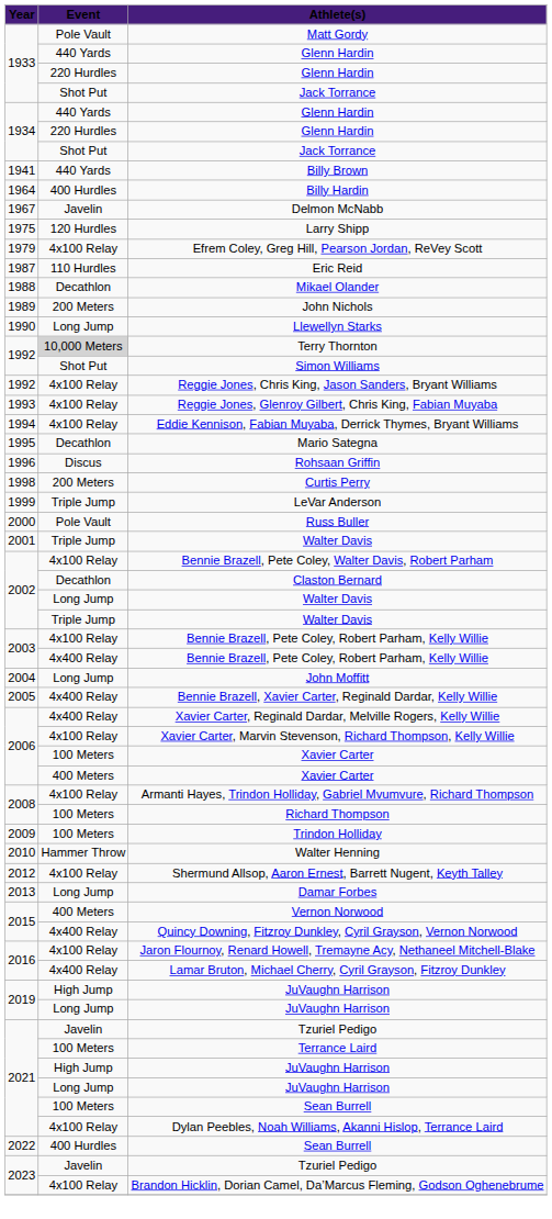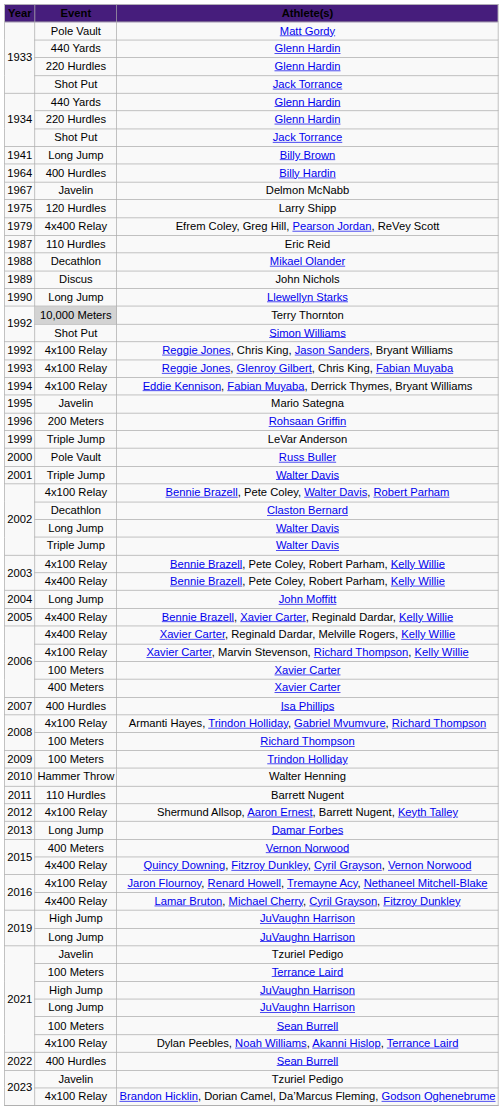 <table style="margin: 1em auto 1em auto" class="wikitable sortable">
 <tr>
 <th style="background:#461d7c;" align="center"><span>Year</span></th>
 <th style="background:#461d7c;" align="center"><span>Event</span></th>
 <th style="background:#461d7c;" align="center"><span>Athlete(s)</span></th>
 </tr>
 <tr style="text-align:center;">
 <td rowspan="4">1933</td>
 <td>Pole Vault</td>
 <td><a href='#'>Matt Gordy</a></td>
 </tr>
 <tr style="text-align:center;">
 <td>440 Yards</td>
 <td><a href='#'>Glenn Hardin</a></td>
 </tr>
 <tr style="text-align:center;">
 <td>220 Hurdles</td>
 <td><a href='#'>Glenn Hardin</a></td>
 </tr>
 <tr style="text-align:center;">
 <td>Shot Put</td>
 <td><a href='#'>Jack Torrance</a></td>
 </tr>
 <tr style="text-align:center;">
 <td rowspan="3">1934</td>
 <td>440 Yards</td>
 <td><a href='#'>Glenn Hardin</a></td>
 </tr>
 <tr style="text-align:center;">
 <td>220 Hurdles</td>
 <td><a href='#'>Glenn Hardin</a></td>
 </tr>
 <tr style="text-align:center;">
 <td>Shot Put</td>
 <td><a href='#'>Jack Torrance</a></td>
 </tr>
 <tr style="text-align:center;">
 <td>1941</td>
-<td>440 Yards</td>
+<td>Long Jump</td>
 <td><a href='#'>Billy Brown</a></td>
 </tr>
 <tr style="text-align:center;">
 <td>1964</td>
 <td>400 Hurdles</td>
 <td><a href='#'>Billy Hardin</a></td>
 </tr>
 <tr style="text-align:center;">
 <td>1967</td>
 <td>Javelin</td>
 <td>Delmon McNabb</td>
 </tr>
 <tr style="text-align:center;">
 <td>1975</td>
 <td>120 Hurdles</td>
 <td>Larry Shipp</td>
 </tr>
 <tr style="text-align:center;">
 <td>1979</td>
-<td>4x100 Relay</td>
+<td>4x400 Relay</td>
 <td>Efrem Coley, Greg Hill, <a href='#'>Pearson Jordan</a>, ReVey Scott</td>
 </tr>
 <tr style="text-align:center;">
 <td>1987</td>
 <td>110 Hurdles</td>
 <td>Eric Reid</td>
 </tr>
 <tr style="text-align:center;">
 <td>1988</td>
 <td>Decathlon</td>
 <td><a href='#'>Mikael Olander</a></td>
 </tr>
 <tr style="text-align:center;">
 <td>1989</td>
-<td>200 Meters</td>
+<td>Discus</td>
 <td>John Nichols</td>
 </tr>
 <tr style="text-align:center;">
 <td>1990</td>
 <td>Long Jump</td>
 <td><a href='#'>Llewellyn Starks</a></td>
 </tr>
 <tr style="text-align:center;">
 <td rowspan="2">1992</td>
 <td style="background: lightgrey;">10,000 Meters</td>
 <td>Terry Thornton</td>
 </tr>
 <tr style="text-align:center;">
 <td>Shot Put</td>
 <td><a href='#'>Simon Williams</a></td>
 </tr>
 <tr style="text-align:center;">
 <td>1992</td>
 <td>4x100 Relay</td>
 <td><a href='#'>Reggie Jones</a>, Chris King, <a href='#'>Jason Sanders</a>, Bryant Williams</td>
 </tr>
 <tr style="text-align:center;">
 <td>1993</td>
 <td>4x100 Relay</td>
 <td><a href='#'>Reggie Jones</a>, <a href='#'>Glenroy Gilbert</a>, Chris King, <a href='#'>Fabian Muyaba</a></td>
 </tr>
 <tr style="text-align:center;">
 <td>1994</td>
 <td>4x100 Relay</td>
 <td><a href='#'>Eddie Kennison</a>, <a href='#'>Fabian Muyaba</a>, Derrick Thymes, Bryant Williams</td>
 </tr>
 <tr style="text-align:center;">
 <td>1995</td>
-<td>Decathlon</td>
+<td>Javelin</td>
 <td>Mario Sategna</td>
 </tr>
 <tr style="text-align:center;">
 <td>1996</td>
-<td>Discus</td>
+<td>200 Meters</td>
 <td><a href='#'>Rohsaan Griffin</a></td>
-</tr>
-<tr style="text-align:center;">
-<td>1998</td>
-<td>200 Meters</td>
-<td><a href='#'>Curtis Perry</a></td>
 </tr>
 <tr style="text-align:center;">
 <td>1999</td>
 <td>Triple Jump</td>
 <td>LeVar Anderson</td>
 </tr>
 <tr style="text-align:center;">
 <td>2000</td>
 <td>Pole Vault</td>
 <td><a href='#'>Russ Buller</a></td>
 </tr>
 <tr style="text-align:center;">
 <td>2001</td>
 <td>Triple Jump</td>
 <td><a href='#'>Walter Davis</a></td>
 </tr>
 <tr style="text-align:center;">
 <td rowspan="4">2002</td>
 <td>4x100 Relay</td>
 <td><a href='#'>Bennie Brazell</a>, Pete Coley, <a href='#'>Walter Davis</a>, <a href='#'>Robert Parham</a></td>
 </tr>
 <tr style="text-align:center;">
 <td>Decathlon</td>
 <td><a href='#'>Claston Bernard</a></td>
 </tr>
 <tr style="text-align:center;">
 <td>Long Jump</td>
 <td><a href='#'>Walter Davis</a></td>
 </tr>
 <tr style="text-align:center;">
 <td>Triple Jump</td>
 <td><a href='#'>Walter Davis</a></td>
 </tr>
 <tr style="text-align:center;">
 <td rowspan="2">2003</td>
 <td>4x100 Relay</td>
 <td><a href='#'>Bennie Brazell</a>, Pete Coley, Robert Parham, <a href='#'>Kelly Willie</a></td>
 </tr>
 <tr style="text-align:center;">
 <td>4x400 Relay</td>
 <td><a href='#'>Bennie Brazell</a>, Pete Coley, Robert Parham, <a href='#'>Kelly Willie</a></td>
 </tr>
 <tr style="text-align:center;">
 <td>2004</td>
 <td>Long Jump</td>
 <td><a href='#'>John Moffitt</a></td>
 </tr>
 <tr style="text-align:center;">
 <td>2005</td>
 <td>4x400 Relay</td>
 <td><a href='#'>Bennie Brazell</a>, <a href='#'>Xavier Carter</a>, Reginald Dardar, <a href='#'>Kelly Willie</a></td>
 </tr>
 <tr style="text-align:center;">
 <td rowspan="4">2006</td>
 <td>4x400 Relay</td>
 <td><a href='#'>Xavier Carter</a>, Reginald Dardar, Melville Rogers, <a href='#'>Kelly Willie</a></td>
 </tr>
 <tr style="text-align:center;">
 <td>4x100 Relay</td>
 <td><a href='#'>Xavier Carter</a>, Marvin Stevenson, <a href='#'>Richard Thompson</a>, <a href='#'>Kelly Willie</a></td>
 </tr>
 <tr style="text-align:center;">
 <td>100 Meters</td>
 <td><a href='#'>Xavier Carter</a></td>
 </tr>
 <tr style="text-align:center;">
 <td>400 Meters</td>
 <td><a href='#'>Xavier Carter</a></td>
 </tr>
 <tr style="text-align:center;">
+<td>2007</td>
+<td>400 Hurdles</td>
+<td><a href='#'>Isa Phillips</a></td>
+</tr>
+<tr style="text-align:center;">
 <td rowspan="2">2008</td>
 <td>4x100 Relay</td>
 <td>Armanti Hayes, <a href='#'>Trindon Holliday</a>, <a href='#'>Gabriel Mvumvure</a>, <a href='#'>Richard Thompson</a></td>
 </tr>
 <tr style="text-align:center;">
 <td>100 Meters</td>
 <td><a href='#'>Richard Thompson</a></td>
 </tr>
 <tr style="text-align:center;">
 <td>2009</td>
 <td>100 Meters</td>
 <td><a href='#'>Trindon Holliday</a></td>
 </tr>
 <tr style="text-align:center;">
 <td>2010</td>
 <td>Hammer Throw</td>
 <td>Walter Henning</td>
+</tr>
+<tr style="text-align:center;">
+<td>2011</td>
+<td>110 Hurdles</td>
+<td>Barrett Nugent</td>
 </tr>
 <tr style="text-align:center;">
 <td>2012</td>
 <td>4x100 Relay</td>
 <td>Shermund Allsop, <a href='#'>Aaron Ernest</a>, Barrett Nugent, <a href='#'>Keyth Talley</a></td>
 </tr>
 <tr style="text-align:center;">
 <td>2013</td>
 <td>Long Jump</td>
 <td><a href='#'>Damar Forbes</a></td>
 </tr>
 <tr style="text-align:center;">
 <td rowspan="2">2015</td>
 <td>400 Meters</td>
 <td><a href='#'>Vernon Norwood</a></td>
 </tr>
 <tr style="text-align:center;">
 <td>4x400 Relay</td>
 <td><a href='#'>Quincy Downing</a>, <a href='#'>Fitzroy Dunkley</a>, <a href='#'>Cyril Grayson</a>, <a href='#'>Vernon Norwood</a></td>
 </tr>
 <tr style="text-align:center;">
 <td rowspan="2">2016</td>
 <td>4x100 Relay</td>
 <td><a href='#'>Jaron Flournoy</a>, <a href='#'>Renard Howell</a>, <a href='#'>Tremayne Acy</a>, <a href='#'>Nethaneel Mitchell-Blake</a></td>
 </tr>
 <tr style="text-align:center;">
 <td>4x400 Relay</td>
 <td><a href='#'>Lamar Bruton</a>, <a href='#'>Michael Cherry</a>, <a href='#'>Cyril Grayson</a>, <a href='#'>Fitzroy Dunkley</a></td>
 </tr>
 <tr style="text-align:center;">
 <td rowspan="2">2019</td>
 <td>High Jump</td>
 <td><a href='#'>JuVaughn Harrison</a></td>
 </tr>
 <tr style="text-align:center;">
 <td>Long Jump</td>
 <td><a href='#'>JuVaughn Harrison</a></td>
 </tr>
 <tr style="text-align:center;">
 <td rowspan="6">2021</td>
 <td>Javelin</td>
 <td>Tzuriel Pedigo</td>
 </tr>
 <tr style="text-align:center;">
 <td>100 Meters</td>
 <td><a href='#'>Terrance Laird</a></td>
 </tr>
 <tr style="text-align:center;">
 <td>High Jump</td>
 <td><a href='#'>JuVaughn Harrison</a></td>
 </tr>
 <tr style="text-align:center;">
 <td>Long Jump</td>
 <td><a href='#'>JuVaughn Harrison</a></td>
 </tr>
 <tr style="text-align:center;">
 <td>100 Meters</td>
 <td><a href='#'>Sean Burrell</a></td>
 </tr>
 <tr style="text-align:center;">
 <td>4x100 Relay</td>
 <td>Dylan Peebles, <a href='#'>Noah Williams</a>, <a href='#'>Akanni Hislop</a>, <a href='#'>Terrance Laird</a></td>
 </tr>
 <tr style="text-align:center;">
 <td rowspan="1">2022</td>
 <td>400 Hurdles</td>
 <td><a href='#'>Sean Burrell</a></td>
 </tr>
 <tr style="text-align:center;">
 <td rowspan="2">2023</td>
 <td>Javelin</td>
 <td>Tzuriel Pedigo</td>
 </tr>
 <tr style="text-align:center;">
 <td>4x100 Relay</td>
 <td><a href='#'>Brandon Hicklin</a>, Dorian Camel, Da’Marcus Fleming, <a href='#'>Godson Oghenebrume</a></td>
 </tr>
 <tr style="text-align:center;">
 </tr>
 </table>
